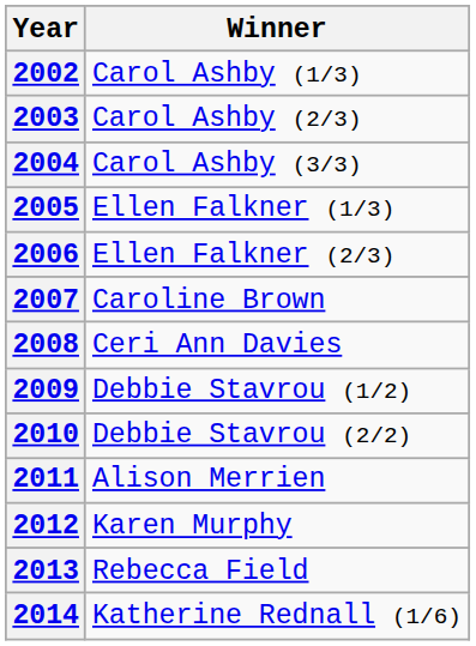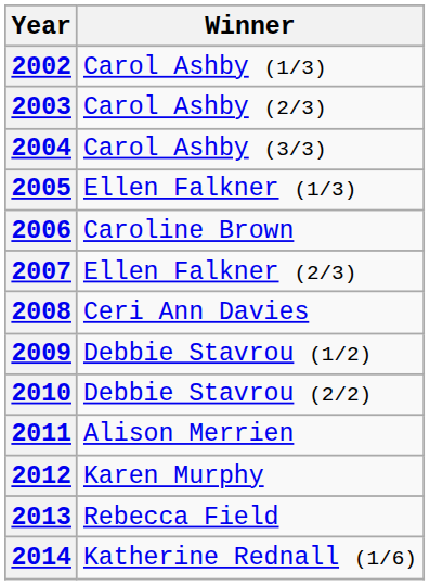 <table class="wikitable">
 <tr>
 <th>Year</th>
 <th>Winner</th>
 </tr>
 <tr>
 <th><a href='#'>2002</a></th>
 <td> <a href='#'>Carol Ashby</a> <small>(1/3)</small></td>
 </tr>
 <tr>
 <th><a href='#'>2003</a></th>
 <td> <a href='#'>Carol Ashby</a> <small>(2/3)</small></td>
 </tr>
 <tr>
 <th><a href='#'>2004</a></th>
 <td> <a href='#'>Carol Ashby</a> <small>(3/3)</small></td>
 </tr>
 <tr>
 <th><a href='#'>2005</a></th>
 <td> <a href='#'>Ellen Falkner</a> <small>(1/3)</small></td>
 </tr>
 <tr>
 <th><a href='#'>2006</a></th>
-<td> <a href='#'>Ellen Falkner</a> <small>(2/3)</small></td>
+<td> <a href='#'>Caroline Brown</a></td>
 </tr>
 <tr>
 <th><a href='#'>2007</a></th>
-<td> <a href='#'>Caroline Brown</a></td>
+<td> <a href='#'>Ellen Falkner</a> <small>(2/3)</small></td>
 </tr>
 <tr>
 <th><a href='#'>2008</a></th>
 <td> <a href='#'>Ceri Ann Davies</a></td>
 </tr>
 <tr>
 <th><a href='#'>2009</a></th>
 <td> <a href='#'>Debbie Stavrou</a> <small>(1/2)</small></td>
 </tr>
 <tr>
 <th><a href='#'>2010</a></th>
 <td> <a href='#'>Debbie Stavrou</a> <small>(2/2)</small></td>
 </tr>
 <tr>
 <th><a href='#'>2011</a></th>
 <td> <a href='#'>Alison Merrien</a></td>
 </tr>
 <tr>
 <th><a href='#'>2012</a></th>
 <td> <a href='#'>Karen Murphy</a></td>
 </tr>
 <tr>
 <th><a href='#'>2013</a></th>
 <td> <a href='#'>Rebecca Field</a></td>
 </tr>
 <tr>
 <th><a href='#'>2014</a></th>
 <td> <a href='#'>Katherine Rednall</a> <small>(1/6)</small></td>
 </tr>
 </table>
